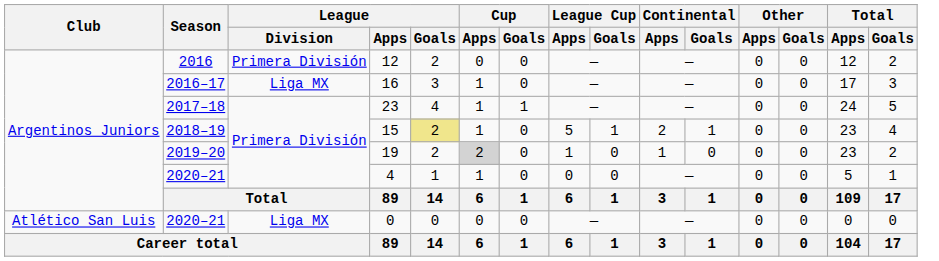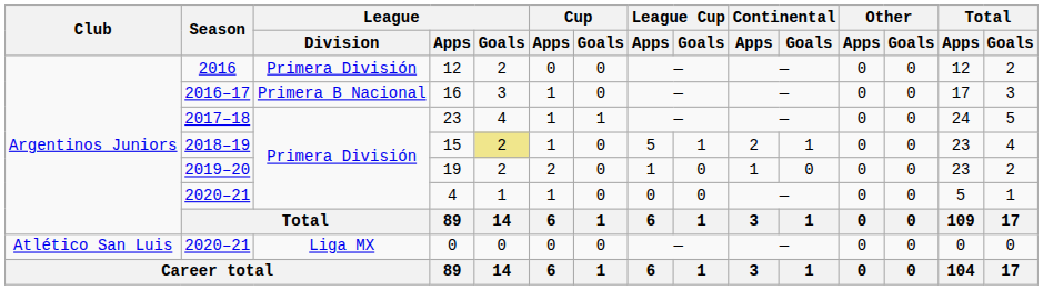 <table class="wikitable" style="text-align:center">
 <tr>
 <th rowspan="2">Club</th>
 <th rowspan="2">Season</th>
 <th colspan="3">League</th>
 <th colspan="2">Cup</th>
 <th colspan="2">League Cup</th>
 <th colspan="2">Continental</th>
 <th colspan="2">Other</th>
 <th colspan="2">Total</th>
 </tr>
 <tr>
 <th>Division</th>
 <th>Apps</th>
 <th>Goals</th>
 <th>Apps</th>
 <th>Goals</th>
 <th>Apps</th>
 <th>Goals</th>
 <th>Apps</th>
 <th>Goals</th>
 <th>Apps</th>
 <th>Goals</th>
 <th>Apps</th>
 <th>Goals</th>
 </tr>
 <tr>
 <td rowspan="7"><a href='#'>Argentinos Juniors</a></td>
 <td><a href='#'>2016</a></td>
 <td rowspan="1"><a href='#'>Primera División</a></td>
 <td>12</td>
 <td>2</td>
 <td>0</td>
 <td>0</td>
 <td colspan="2">—</td>
 <td colspan="2">—</td>
 <td>0</td>
 <td>0</td>
 <td>12</td>
 <td>2</td>
 </tr>
 <tr>
 <td><a href='#'>2016–17</a></td>
-<td rowspan="1"><a href='#'>Liga MX</a></td>
+<td rowspan="1"><a href='#'>Primera B Nacional</a></td>
 <td>16</td>
 <td>3</td>
 <td>1</td>
 <td>0</td>
 <td colspan="2">—</td>
 <td colspan="2">—</td>
 <td>0</td>
 <td>0</td>
 <td>17</td>
 <td>3</td>
 </tr>
 <tr>
 <td><a href='#'>2017–18</a></td>
 <td rowspan="4"><a href='#'>Primera División</a></td>
 <td>23</td>
 <td>4</td>
 <td>1</td>
 <td>1</td>
 <td colspan="2">—</td>
 <td colspan="2">—</td>
 <td>0</td>
 <td>0</td>
 <td>24</td>
 <td>5</td>
 </tr>
 <tr>
 <td><a href='#'>2018–19</a></td>
 <td>15</td>
 <td style="background: khaki;">2</td>
 <td>1</td>
 <td>0</td>
 <td>5</td>
 <td>1</td>
 <td>2</td>
 <td>1</td>
 <td>0</td>
 <td>0</td>
 <td>23</td>
 <td>4</td>
 </tr>
 <tr>
 <td><a href='#'>2019–20</a></td>
 <td>19</td>
 <td>2</td>
-<td style="background: lightgrey;">2</td>
+<td>2</td>
 <td>0</td>
 <td>1</td>
 <td>0</td>
 <td>1</td>
 <td>0</td>
 <td>0</td>
 <td>0</td>
 <td>23</td>
 <td>2</td>
 </tr>
 <tr>
 <td><a href='#'>2020–21</a></td>
 <td>4</td>
 <td>1</td>
 <td>1</td>
 <td>0</td>
 <td>0</td>
 <td>0</td>
 <td colspan="2">—</td>
 <td>0</td>
 <td>0</td>
 <td>5</td>
 <td>1</td>
 </tr>
 <tr>
 <th colspan="2">Total</th>
 <th>89</th>
 <th>14</th>
 <th>6</th>
 <th>1</th>
 <th>6</th>
 <th>1</th>
 <th>3</th>
 <th>1</th>
 <th>0</th>
 <th>0</th>
 <th>109</th>
 <th>17</th>
 </tr>
 <tr>
 <td rowspan="1"><a href='#'>Atlético San Luis</a></td>
 <td><a href='#'>2020–21</a></td>
 <td rowspan="1"><a href='#'>Liga MX</a></td>
 <td>0</td>
 <td>0</td>
 <td>0</td>
 <td>0</td>
 <td colspan="2">—</td>
 <td colspan="2">—</td>
 <td>0</td>
 <td>0</td>
 <td>0</td>
 <td>0</td>
 </tr>
 <tr>
 <th colspan="3">Career total</th>
 <th>89</th>
 <th>14</th>
 <th>6</th>
 <th>1</th>
 <th>6</th>
 <th>1</th>
 <th>3</th>
 <th>1</th>
 <th>0</th>
 <th>0</th>
 <th>104</th>
 <th>17</th>
 </tr>
 </table>
